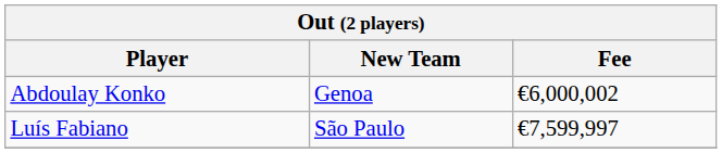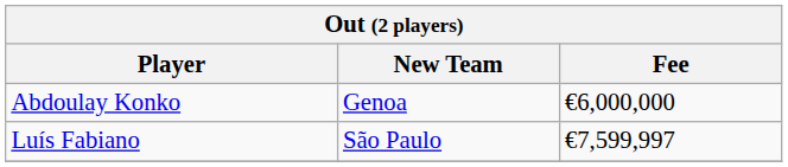 <table class="wikitable collapsible collapsed">
 <tr>
 <th colspan="3" width="500"> <strong>Out</strong> <small>(2 players)</small></th>
 </tr>
 <tr>
 <th>Player</th>
 <th>New Team</th>
 <th>Fee</th>
 </tr>
 <tr>
 <td> <a href='#'>Abdoulay Konko</a></td>
 <td> <a href='#'>Genoa</a></td>
-<td>€6,000,002</td>
+<td>€6,000,000</td>
 </tr>
 <tr>
 <td> <a href='#'>Luís Fabiano</a></td>
 <td> <a href='#'>São Paulo</a></td>
 <td>€7,599,997</td>
 </tr>
 <tr>
 </tr>
 </table>
